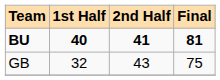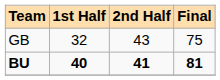 <table class="wikitable" align=right>
 <tr bgcolor=#ffdead align=center>
 <td><strong>Team</strong></td>
 <td><strong>1st Half</strong></td>
 <td><strong>2nd Half</strong></td>
 <td><strong>Final</strong></td>
 </tr>
 <tr>
+<td>GB</td>
+<td align=center>32</td>
+<td align=center>43</td>
+<td align=center>75</td>
+</tr>
+<tr>
 <td><strong>BU</strong></td>
 <td align=center><strong>40</strong></td>
 <td align=center><strong>41</strong></td>
 <td align=center><strong>81</strong></td>
 </tr>
 <tr>
-<td>GB</td>
-<td align=center>32</td>
-<td align=center>43</td>
-<td align=center>75</td>
-</tr>
-<tr>
 </tr>
 </table>
